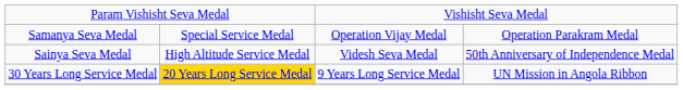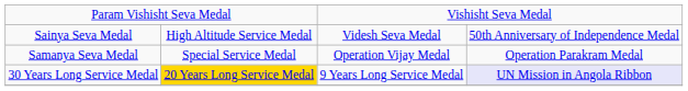 <table class="wikitable" style="margin:1em auto;text-align:center;">
 <tr>
 <td colspan="2"><a href='#'>Param Vishisht Seva Medal</a></td>
 <td colspan="2"><a href='#'>Vishisht Seva Medal</a></td>
+</tr>
+<tr>
+<td><a href='#'>Sainya Seva Medal</a></td>
+<td><a href='#'>High Altitude Service Medal</a></td>
+<td><a href='#'>Videsh Seva Medal</a></td>
+<td><a href='#'>50th Anniversary of Independence Medal</a></td>
 </tr>
 <tr>
 <td><a href='#'>Samanya Seva Medal</a></td>
 <td><a href='#'>Special Service Medal</a></td>
 <td><a href='#'>Operation Vijay Medal</a></td>
 <td><a href='#'>Operation Parakram Medal</a></td>
 </tr>
 <tr>
-<td><a href='#'>Sainya Seva Medal</a></td>
-<td><a href='#'>High Altitude Service Medal</a></td>
-<td><a href='#'>Videsh Seva Medal</a></td>
-<td><a href='#'>50th Anniversary of Independence Medal</a></td>
-</tr>
-<tr>
 <td><a href='#'>30 Years Long Service Medal</a></td>
 <td style="background: gold;"><a href='#'>20 Years Long Service Medal</a></td>
 <td><a href='#'>9 Years Long Service Medal</a></td>
-<td><a href='#'>UN Mission in Angola Ribbon</a></td>
+<td style="background: lavender;"><a href='#'>UN Mission in Angola Ribbon</a></td>
 </tr>
 <tr>
 </tr>
 </table>
